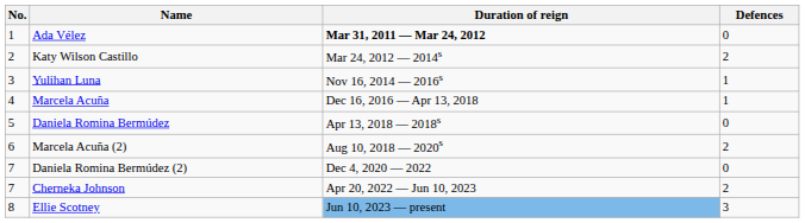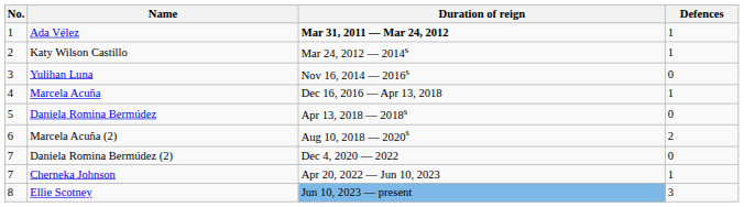 <table class="wikitable" width=80%>
 <tr>
 <th width=3%>No.</th>
 <th width=37%>Name</th>
 <th width=50%>Duration of reign</th>
 <th width=10%>Defences</th>
 </tr>
 <tr>
 <td>1</td>
 <td align=left> <a href='#'>Ada Vélez</a></td>
 <td><strong>Mar 31, 2011 — Mar 24, 2012</strong></td>
-<td>0</td>
+<td>1</td>
 </tr>
 <tr>
 <td>2</td>
 <td align=left> Katy Wilson Castillo</td>
 <td>Mar 24, 2012 — 2014<sup>s</sup></td>
-<td>2</td>
+<td>1</td>
 </tr>
 <tr>
 <td>3</td>
 <td align=left> <a href='#'>Yulihan Luna</a></td>
 <td>Nov 16, 2014 — 2016<sup>s</sup></td>
-<td>1</td>
+<td>0</td>
 </tr>
 <tr>
 <td>4</td>
 <td align=left> <a href='#'>Marcela Acuña</a></td>
 <td>Dec 16, 2016 — Apr 13, 2018</td>
 <td>1</td>
 </tr>
 <tr>
 <td>5</td>
 <td align=left> <a href='#'>Daniela Romina Bermúdez</a></td>
 <td>Apr 13, 2018 — 2018<sup>s</sup></td>
 <td>0</td>
 </tr>
 <tr>
 <td>6</td>
 <td align=left> Marcela Acuña (2)</td>
 <td>Aug 10, 2018 — 2020<sup>s</sup></td>
 <td>2</td>
 </tr>
 <tr>
 <td>7</td>
 <td align=left> Daniela Romina Bermúdez (2)</td>
 <td>Dec 4, 2020 — 2022</td>
 <td>0</td>
 </tr>
 <tr>
 <td>7</td>
 <td align=left> <a href='#'>Cherneka Johnson</a></td>
 <td>Apr 20, 2022 — Jun 10, 2023</td>
-<td>2</td>
+<td>1</td>
 </tr>
 <tr>
 <td>8</td>
 <td align=left> <a href='#'>Ellie Scotney</a></td>
 <td style="background:#7CB9E8;" width=5px>Jun 10, 2023 — present</td>
 <td>3</td>
 </tr>
 </table>
